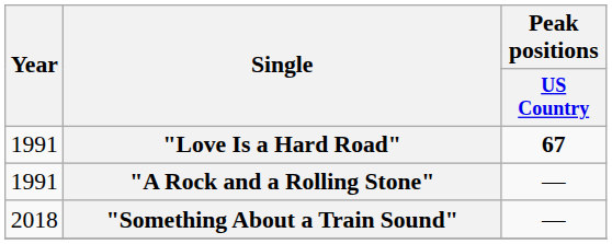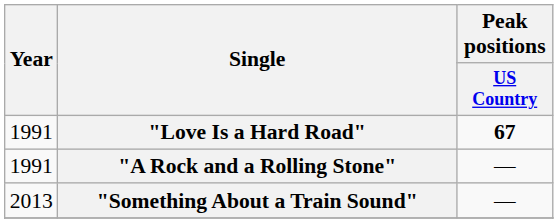 <table class="wikitable plainrowheaders" style="text-align:center;">
 <tr>
 <th rowspan="2">Year</th>
 <th rowspan="2" style="width:18em;">Single</th>
 <th>Peak positions</th>
 </tr>
 <tr style="font-size:smaller;">
 <th width="65"><a href='#'>US Country</a><br></th>
 </tr>
 <tr>
 <td>1991</td>
 <th scope="row">"Love Is a Hard Road"</th>
 <td><strong>67</strong></td>
 </tr>
 <tr>
 <td>1991</td>
 <th scope="row">"A Rock and a Rolling Stone"</th>
 <td>—</td>
 </tr>
 <tr>
-<td>2018</td>
+<td>2013</td>
 <th scope="row">"Something About a Train Sound"</th>
 <td>—</td>
 </tr>
 <tr colspan="3" style="font-size:8pt"| "—" denotes releases that did not chart>
 </tr>
 <tr>
 </tr>
 </table>
